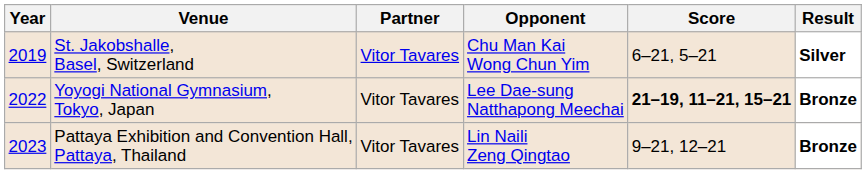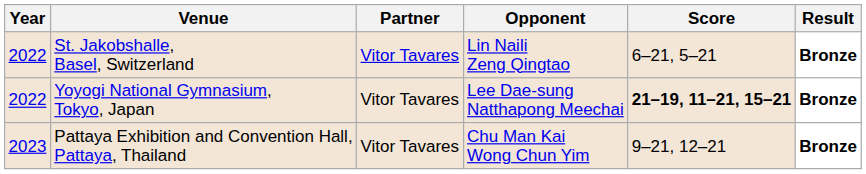 <table class="sortable wikitable" style="font-size: 90%;">
 <tr>
 <th>Year</th>
 <th>Venue</th>
 <th>Partner</th>
 <th>Opponent</th>
 <th>Score</th>
 <th>Result</th>
 </tr>
 <tr style="background:#F3E6D7">
-<td align="center"><a href='#'>2019</a></td>
+<td align="center"><a href='#'>2022</a></td>
 <td align="left"><a href='#'>St. Jakobshalle</a>,<br><a href='#'>Basel</a>, Switzerland</td>
 <td align="left"> <a href='#'>Vitor Tavares</a></td>
-<td align="left"> <a href='#'>Chu Man Kai</a> <br>  <a href='#'>Wong Chun Yim</a></td>
+<td align="left"> <a href='#'>Lin Naili</a><br> <a href='#'>Zeng Qingtao</a></td>
 <td align="left">6–21, 5–21</td>
-<td style="text-align:left; background:white"> <strong>Silver</strong></td>
+<td style="text-align:left; background:white"> <strong>Bronze</strong></td>
 </tr>
 <tr style="background:#F3E6D7">
 <td align="center"><a href='#'>2022</a></td>
 <td align="left"><a href='#'>Yoyogi National Gymnasium</a>,<br><a href='#'>Tokyo</a>, Japan</td>
 <td align="left"> Vitor Tavares</td>
 <td align="left"> <a href='#'>Lee Dae-sung</a><br>  <a href='#'>Natthapong Meechai</a></td>
 <td align="left"><strong>21–19, 11–21, 15–21</strong></td>
 <td style="text-align:left; background:white"> <strong>Bronze</strong></td>
 </tr>
 <tr style="background:#F3E6D7">
 <td align="center"><a href='#'>2023</a></td>
 <td align="left">Pattaya Exhibition and Convention Hall,<br><a href='#'>Pattaya</a>, Thailand</td>
 <td align="left"> Vitor Tavares</td>
-<td align="left"> <a href='#'>Lin Naili</a><br> <a href='#'>Zeng Qingtao</a></td>
+<td align="left"> <a href='#'>Chu Man Kai</a> <br>  <a href='#'>Wong Chun Yim</a></td>
 <td align="left">9–21, 12–21</td>
 <td style="text-align:left; background:white"> <strong>Bronze</strong></td>
 </tr>
 </table>
